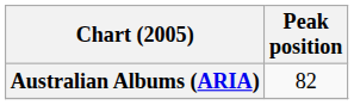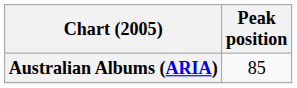 <table class="wikitable sortable plainrowheaders" style="text-align:center">
 <tr>
 <th scope="col">Chart (2005)</th>
 <th scope="col">Peak<br>position</th>
 </tr>
 <tr>
 <th scope="row">Australian Albums (<a href='#'>ARIA</a>)</th>
-<td>82</td>
+<td>85</td>
 </tr>
 <tr>
 </tr>
 <tr>
 </tr>
 <tr>
 </tr>
 <tr>
 </tr>
 <tr>
 </tr>
 </table>
